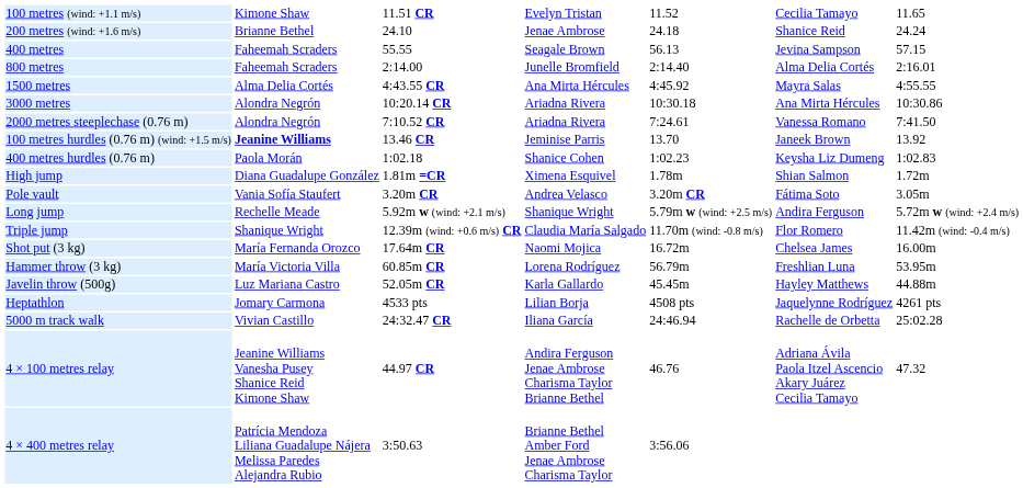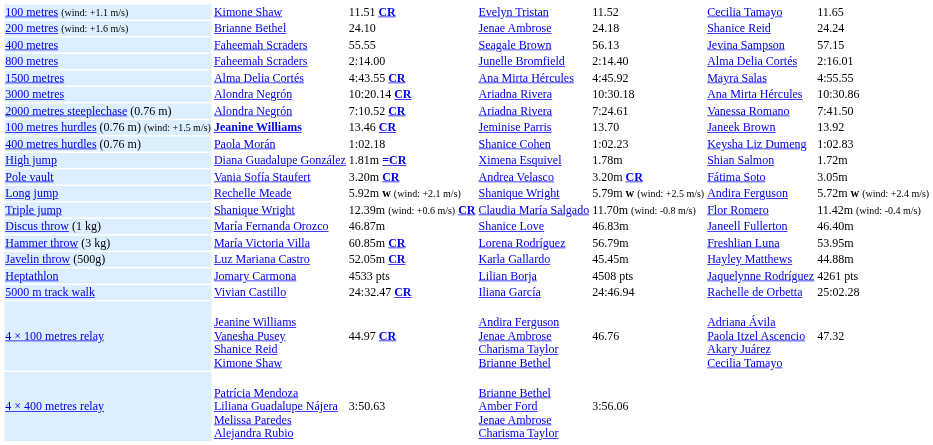 <table>
 <tr>
 <td bgcolor = DDEEFF><a href='#'>100 metres</a> <small>(wind: +1.1 m/s)</small></td>
 <td align=left><a href='#'>Kimone Shaw</a><br> </td>
 <td>11.51 <strong><a href='#'>CR</a></strong></td>
 <td align=left><a href='#'>Evelyn Tristan</a><br> </td>
 <td>11.52</td>
 <td align=left><a href='#'>Cecilia Tamayo</a><br> </td>
 <td>11.65</td>
 </tr>
 <tr>
 <td bgcolor = DDEEFF><a href='#'>200 metres</a> <small>(wind: +1.6 m/s)</small></td>
 <td align=left><a href='#'>Brianne Bethel</a><br> </td>
 <td>24.10</td>
 <td align=left><a href='#'>Jenae Ambrose</a><br> </td>
 <td>24.18</td>
 <td align=left><a href='#'>Shanice Reid</a><br> </td>
 <td>24.24</td>
 </tr>
 <tr>
 <td bgcolor = DDEEFF><a href='#'>400 metres</a></td>
 <td align=left><a href='#'>Faheemah Scraders</a><br> </td>
 <td>55.55</td>
 <td align=left><a href='#'>Seagale Brown</a><br> </td>
 <td>56.13</td>
 <td align=left><a href='#'>Jevina Sampson</a><br> </td>
 <td>57.15</td>
 </tr>
 <tr>
 <td bgcolor = DDEEFF><a href='#'>800 metres</a></td>
 <td align=left><a href='#'>Faheemah Scraders</a><br> </td>
 <td>2:14.00</td>
 <td align=left><a href='#'>Junelle Bromfield</a><br> </td>
 <td>2:14.40</td>
 <td align=left><a href='#'>Alma Delia Cortés</a><br> </td>
 <td>2:16.01</td>
 </tr>
 <tr>
 <td bgcolor = DDEEFF><a href='#'>1500 metres</a></td>
 <td align=left><a href='#'>Alma Delia Cortés</a><br> </td>
 <td>4:43.55 <strong><a href='#'>CR</a></strong></td>
 <td align=left><a href='#'>Ana Mirta Hércules</a><br> </td>
 <td>4:45.92</td>
 <td align=left><a href='#'>Mayra Salas</a><br> </td>
 <td>4:55.55</td>
 </tr>
 <tr>
 <td bgcolor = DDEEFF><a href='#'>3000 metres</a></td>
 <td align=left><a href='#'>Alondra Negrón</a><br> </td>
 <td>10:20.14 <strong><a href='#'>CR</a></strong></td>
 <td align=left><a href='#'>Ariadna Rivera</a><br> </td>
 <td>10:30.18</td>
 <td align=left><a href='#'>Ana Mirta Hércules</a><br> </td>
 <td>10:30.86</td>
 </tr>
 <tr>
 <td bgcolor = DDEEFF><a href='#'>2000 metres steeplechase</a> (0.76 m)</td>
 <td align=left><a href='#'>Alondra Negrón</a><br> </td>
 <td>7:10.52 <strong><a href='#'>CR</a></strong></td>
 <td align=left><a href='#'>Ariadna Rivera</a><br> </td>
 <td>7:24.61</td>
 <td align=left><a href='#'>Vanessa Romano</a><br> </td>
 <td>7:41.50</td>
 </tr>
 <tr>
 <td bgcolor = DDEEFF><a href='#'>100 metres hurdles</a>  (0.76 m) <small>(wind: +1.5 m/s)</small></td>
 <td align=left><strong><a href='#'>Jeanine Williams</a><br> </strong></td>
 <td>13.46 <strong><a href='#'>CR</a></strong></td>
 <td align=left><a href='#'>Jeminise Parris</a><br> </td>
 <td>13.70</td>
 <td align=left><a href='#'>Janeek Brown</a><br> </td>
 <td>13.92</td>
 </tr>
 <tr>
 <td bgcolor = DDEEFF><a href='#'>400 metres hurdles</a> (0.76 m)</td>
 <td align=left><a href='#'>Paola Morán</a><br> </td>
 <td>1:02.18</td>
 <td align=left><a href='#'>Shanice Cohen</a><br> </td>
 <td>1:02.23</td>
 <td align=left><a href='#'>Keysha Liz Dumeng</a><br> </td>
 <td>1:02.83</td>
 </tr>
 <tr>
 <td bgcolor = DDEEFF><a href='#'>High jump</a></td>
 <td align=left><a href='#'>Diana Guadalupe González</a><br> </td>
 <td>1.81m <strong><a href='#'>=CR</a></strong></td>
 <td align=left><a href='#'>Ximena Esquivel</a><br> </td>
 <td>1.78m</td>
 <td align=left><a href='#'>Shian Salmon</a><br> </td>
 <td>1.72m</td>
 </tr>
 <tr>
 <td bgcolor = DDEEFF><a href='#'>Pole vault</a></td>
 <td align=left><a href='#'>Vania Sofía Staufert</a><br> </td>
 <td>3.20m <strong><a href='#'>CR</a></strong></td>
 <td align=left><a href='#'>Andrea Velasco</a><br> </td>
 <td>3.20m <strong><a href='#'>CR</a></strong></td>
 <td align=left><a href='#'>Fátima Soto</a><br> </td>
 <td>3.05m</td>
 </tr>
 <tr>
 <td bgcolor = DDEEFF><a href='#'>Long jump</a></td>
 <td align=left><a href='#'>Rechelle Meade</a><br> </td>
 <td>5.92m <strong>w</strong> <small>(wind: +2.1 m/s)</small></td>
 <td align=left><a href='#'>Shanique Wright</a><br> </td>
 <td>5.79m <strong>w</strong> <small>(wind: +2.5 m/s)</small></td>
 <td align=left><a href='#'>Andira Ferguson</a><br> </td>
 <td>5.72m <strong>w</strong> <small>(wind: +2.4 m/s)</small></td>
 </tr>
 <tr>
 <td bgcolor = DDEEFF><a href='#'>Triple jump</a></td>
 <td align=left><a href='#'>Shanique Wright</a><br> </td>
 <td>12.39m <small>(wind: +0.6 m/s)</small> <strong><a href='#'>CR</a></strong></td>
 <td align=left><a href='#'>Claudia María Salgado</a><br> </td>
 <td>11.70m <small>(wind: -0.8 m/s)</small></td>
 <td align=left><a href='#'>Flor Romero</a><br> </td>
 <td>11.42m <small>(wind: -0.4 m/s)</small></td>
 </tr>
 <tr>
-<td bgcolor = DDEEFF><a href='#'>Shot put</a> (3 kg)</td>
+<td bgcolor = DDEEFF><a href='#'>Discus throw</a> (1 kg)</td>
 <td align=left><a href='#'>María Fernanda Orozco</a><br> </td>
-<td>17.64m <strong><a href='#'>CR</a></strong></td>
-<td align=left><a href='#'>Naomi Mojica</a><br> </td>
-<td>16.72m</td>
-<td align=left><a href='#'>Chelsea James</a><br> </td>
-<td>16.00m</td>
+<td>46.87m</td>
+<td align=left><a href='#'>Shanice Love</a><br> </td>
+<td>46.83m</td>
+<td align=left><a href='#'>Janeell Fullerton</a><br> </td>
+<td>46.40m</td>
 </tr>
 <tr>
 <td bgcolor = DDEEFF><a href='#'>Hammer throw</a> (3 kg)</td>
 <td align=left><a href='#'>María Victoria Villa</a><br> </td>
 <td>60.85m <strong><a href='#'>CR</a></strong></td>
 <td align=left><a href='#'>Lorena Rodríguez</a><br> </td>
 <td>56.79m</td>
 <td align=left><a href='#'>Freshlian Luna</a><br> </td>
 <td>53.95m</td>
 </tr>
 <tr>
 <td bgcolor = DDEEFF><a href='#'>Javelin throw</a> (500g)</td>
 <td align=left><a href='#'>Luz Mariana Castro</a><br> </td>
 <td>52.05m <strong><a href='#'>CR</a></strong></td>
 <td align=left><a href='#'>Karla Gallardo</a><br> </td>
 <td>45.45m</td>
 <td align=left><a href='#'>Hayley Matthews</a><br> </td>
 <td>44.88m</td>
 </tr>
 <tr>
 <td bgcolor = DDEEFF><a href='#'>Heptathlon</a></td>
 <td align=left><a href='#'>Jomary Carmona</a><br> </td>
 <td>4533 pts</td>
 <td align=left><a href='#'>Lilian Borja</a><br> </td>
 <td>4508 pts</td>
 <td align=left><a href='#'>Jaquelynne Rodríguez</a><br> </td>
 <td>4261 pts</td>
 </tr>
 <tr>
 <td bgcolor = DDEEFF><a href='#'>5000 m track walk</a></td>
 <td align=left><a href='#'>Vivian Castillo</a><br> </td>
 <td>24:32.47 <strong><a href='#'>CR</a></strong></td>
 <td align=left><a href='#'>Iliana García</a><br> </td>
 <td>24:46.94</td>
 <td align=left><a href='#'>Rachelle de Orbetta</a><br> </td>
 <td>25:02.28</td>
 </tr>
 <tr>
 <td bgcolor = DDEEFF><a href='#'>4 × 100 metres relay</a></td>
 <td> <br><a href='#'>Jeanine Williams</a><br><a href='#'>Vanesha Pusey</a><br><a href='#'>Shanice Reid</a><br><a href='#'>Kimone Shaw</a></td>
 <td>44.97 <strong><a href='#'>CR</a></strong></td>
 <td> <br><a href='#'>Andira Ferguson</a><br><a href='#'>Jenae Ambrose</a><br><a href='#'>Charisma Taylor</a><br><a href='#'>Brianne Bethel</a></td>
 <td>46.76</td>
 <td> <br><a href='#'>Adriana Ávila</a><br><a href='#'>Paola Itzel Ascencio</a><br><a href='#'>Akary Juárez</a><br><a href='#'>Cecilia Tamayo</a></td>
 <td>47.32</td>
 </tr>
 <tr>
 <td bgcolor = DDEEFF><a href='#'>4 × 400 metres relay</a></td>
 <td> <br><a href='#'>Patrícia Mendoza</a><br><a href='#'>Liliana Guadalupe Nájera</a><br><a href='#'>Melissa Paredes</a><br><a href='#'>Alejandra Rubio</a></td>
 <td>3:50.63</td>
 <td> <br><a href='#'>Brianne Bethel</a><br><a href='#'>Amber Ford</a><br><a href='#'>Jenae Ambrose</a><br><a href='#'>Charisma Taylor</a></td>
 <td>3:56.06</td>
 <td></td>
 <td></td>
 </tr>
 </table>
